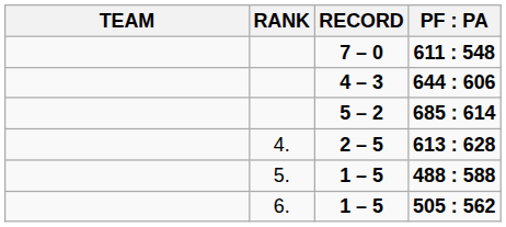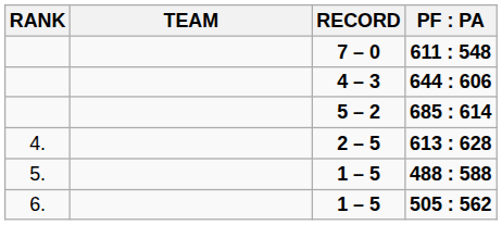 <table class="wikitable" style="border-collapse: collapse; font-size: 90%;">
 <tr>
+<th>RANK</th>
 <th align="left" style="width: 12em">TEAM</th>
-<th>RANK</th>
 <th>RECORD</th>
 <th>PF : PA</th>
 </tr>
 <tr>
+<td align="center"></td>
 <td></td>
-<td align="center"></td>
 <td align="center"><strong>7 – 0</strong></td>
 <td align="center"><strong>611 : 548</strong></td>
 </tr>
 <tr>
+<td align="center"></td>
 <td></td>
-<td align="center"></td>
 <td align="center"><strong>4 – 3</strong></td>
 <td align="center"><strong>644 : 606</strong></td>
 </tr>
 <tr>
+<td align="center"></td>
 <td></td>
-<td align="center"></td>
 <td align="center"><strong>5 – 2</strong></td>
 <td align="center"><strong>685 : 614</strong></td>
 </tr>
 <tr>
+<td align="center">4.</td>
 <td></td>
-<td align="center">4.</td>
 <td align="center"><strong>2 – 5</strong></td>
 <td align="center"><strong>613 : 628</strong></td>
 </tr>
 <tr>
+<td align="center">5.</td>
 <td></td>
-<td align="center">5.</td>
 <td align="center"><strong>1 – 5</strong></td>
 <td align="center"><strong>488 : 588</strong></td>
 </tr>
 <tr>
+<td align="center">6.</td>
 <td></td>
-<td align="center">6.</td>
 <td align="center"><strong>1 – 5</strong></td>
 <td align="center"><strong>505 : 562</strong></td>
 </tr>
 </table>
